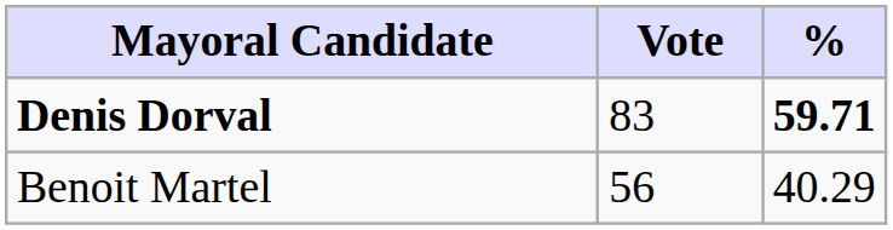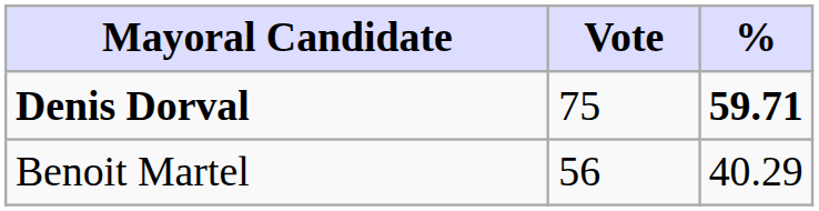 <table class="wikitable">
 <tr>
 <th style="background:#ddf; width:200px;">Mayoral Candidate</th>
 <th style="background:#ddf; width:50px;">Vote</th>
 <th style="background:#ddf; width:30px;">%</th>
 </tr>
 <tr>
 <td><strong>Denis Dorval</strong></td>
-<td>83</td>
+<td>75</td>
 <td><strong>59.71</strong></td>
 </tr>
 <tr>
 <td>Benoit Martel</td>
 <td>56</td>
 <td>40.29</td>
 </tr>
 </table>
